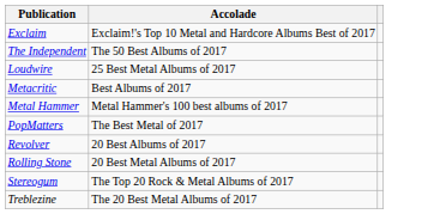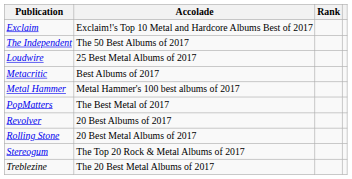 <table class="sortable wikitable">
 <tr>
 <th>Publication</th>
 <th>Accolade</th>
+<th>Rank</th>
 <th class="unsortable"></th>
 </tr>
 <tr>
 <td><em><a href='#'>Exclaim</a></em></td>
 <td>Exclaim!'s Top 10 Metal and Hardcore Albums Best of 2017</td>
 <td></td>
+<td></td>
 </tr>
 <tr>
 <td><em><a href='#'>The Independent</a></em></td>
 <td>The 50 Best Albums of 2017</td>
+<td></td>
 <td></td>
 </tr>
 <tr>
 <td><em><a href='#'>Loudwire</a></em></td>
 <td>25 Best Metal Albums of 2017</td>
 <td></td>
+<td></td>
 </tr>
 <tr>
 <td><em><a href='#'>Metacritic</a></em></td>
 <td>Best Albums of 2017</td>
+<td></td>
 <td></td>
 </tr>
 <tr>
 <td><em><a href='#'>Metal Hammer</a></em></td>
 <td>Metal Hammer's 100 best albums of 2017</td>
 <td></td>
+<td></td>
 </tr>
 <tr>
 <td><em><a href='#'>PopMatters</a></em></td>
 <td>The Best Metal of 2017</td>
+<td></td>
 <td></td>
 </tr>
 <tr>
 <td><em><a href='#'>Revolver</a></em></td>
 <td>20 Best Albums of 2017</td>
 <td></td>
+<td></td>
 </tr>
 <tr>
 <td><em><a href='#'>Rolling Stone</a></em></td>
 <td>20 Best Metal Albums of 2017</td>
+<td></td>
 <td></td>
 </tr>
 <tr>
 <td><em><a href='#'>Stereogum</a></em></td>
 <td>The Top 20 Rock & Metal Albums of 2017</td>
 <td></td>
+<td></td>
 </tr>
 <tr>
 <td><em>Treblezine</em></td>
 <td>The 20 Best Metal Albums of 2017</td>
 <td></td>
+<td></td>
 </tr>
 </table>
